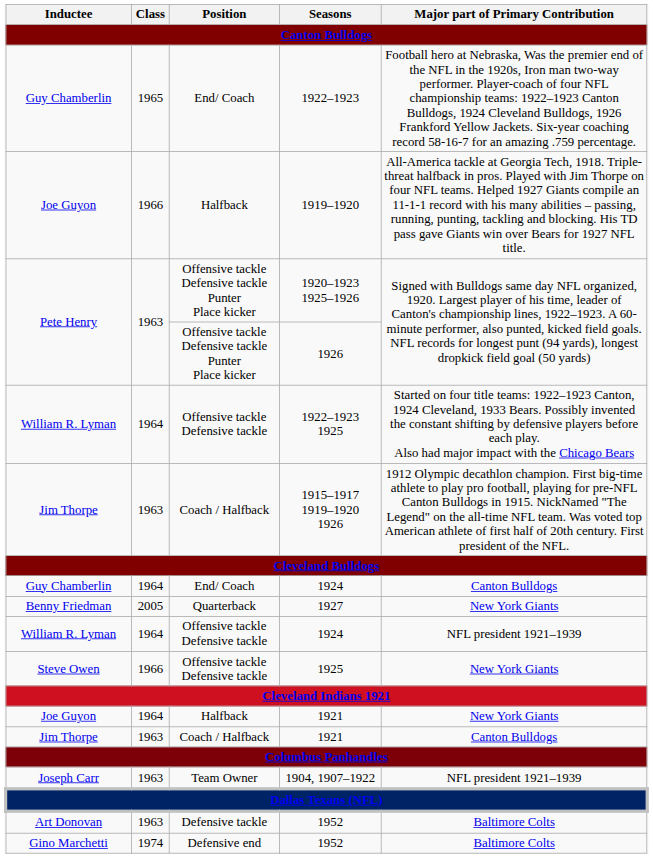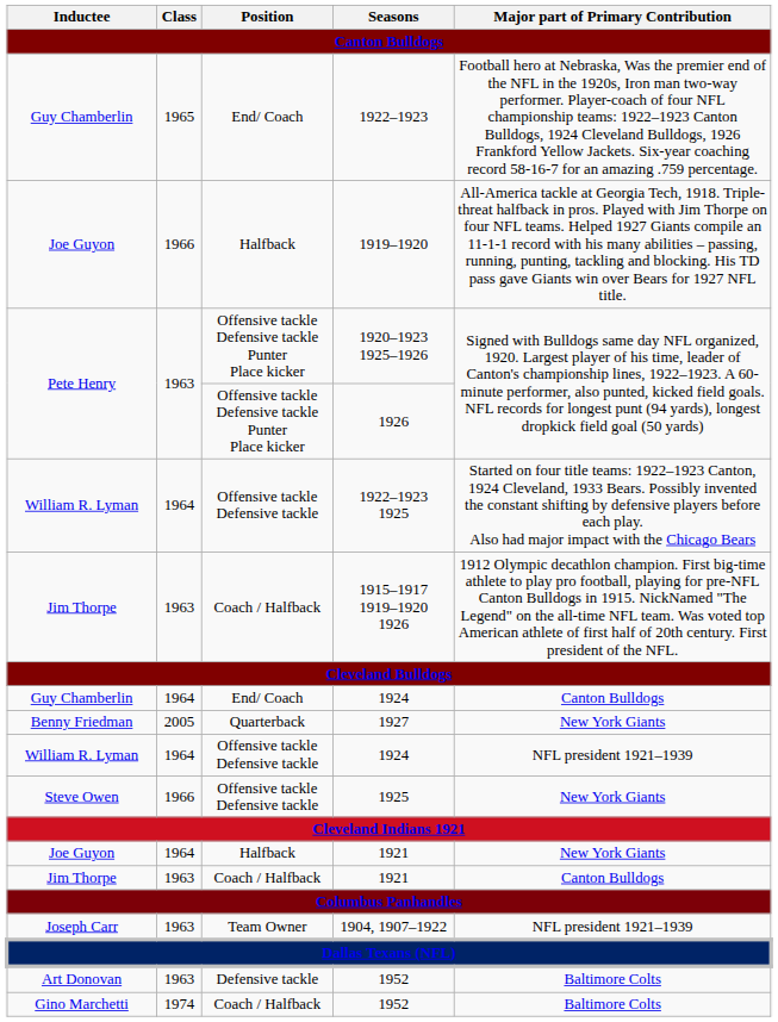 <table class="wikitable" style="text-align:center">
 <tr>
 <th scope="col" width="150">Inductee</th>
 <th scope="col" width="40">Class</th>
 <th scope="col" width="130">Position</th>
 <th scope="col" width="120">Seasons</th>
 <th class="unsortable" scope="col" width="325">Major part of Primary Contribution</th>
 </tr>
 <tr>
 <th colspan=5 style="background:#800000;color:white"><a href='#'><span>Canton Bulldogs</span></a></th>
 </tr>
 <tr>
 <td><a href='#'>Guy Chamberlin</a></td>
 <td>1965</td>
 <td>End/ Coach <br> </td>
 <td>1922–1923</td>
 <td> Football hero at Nebraska, Was the premier end of the NFL in the 1920s, Iron man two-way performer. Player-coach of four NFL championship teams: 1922–1923 Canton Bulldogs, 1924 Cleveland Bulldogs, 1926 Frankford Yellow Jackets. Six-year coaching record 58-16-7 for an amazing .759 percentage.</td>
 </tr>
 <tr>
 <td><a href='#'>Joe Guyon</a></td>
 <td>1966</td>
 <td>Halfback</td>
 <td>1919–1920</td>
 <td>All-America tackle at Georgia Tech, 1918. Triple-threat halfback in pros. Played with Jim Thorpe on four NFL teams. Helped 1927 Giants compile an 11-1-1 record with his many abilities – passing, running, punting, tackling and blocking. His TD pass gave Giants win over Bears for 1927 NFL title.</td>
 </tr>
 <tr>
 <td rowspan=2><a href='#'>Pete Henry</a></td>
 <td rowspan=2>1963</td>
 <td>Offensive tackle<br> Defensive tackle<br>Punter<br>Place kicker</td>
 <td>1920–1923<br>1925–1926</td>
 <td rowspan=2>Signed with Bulldogs same day NFL organized, 1920. Largest player of his time, leader of Canton's championship lines, 1922–1923. A 60-minute performer, also punted, kicked field goals. NFL records for longest punt (94 yards), longest dropkick field goal (50 yards)</td>
 </tr>
 <tr>
 <td>Offensive tackle<br> Defensive tackle<br>Punter<br>Place kicker</td>
 <td>1926</td>
 </tr>
 <tr>
 <td><a href='#'>William R. Lyman</a></td>
 <td>1964</td>
 <td>Offensive tackle<br>Defensive tackle</td>
 <td>1922–1923<br>1925</td>
 <td> Started on four title teams: 1922–1923 Canton, 1924 Cleveland, 1933 Bears. Possibly invented the constant shifting by defensive players before each play.<br>Also had major impact with the <a href='#'>Chicago Bears</a></td>
 </tr>
 <tr>
 <td><a href='#'>Jim Thorpe</a></td>
 <td>1963</td>
 <td>Coach / Halfback</td>
 <td>1915–1917<br>1919–1920<br> 1926</td>
 <td>1912 Olympic decathlon champion. First big-time athlete to play pro football, playing for pre-NFL Canton Bulldogs in 1915. NickNamed "The Legend" on the all-time NFL team. Was voted top American athlete of first half of 20th century. First president of the NFL.</td>
 </tr>
 <tr>
 <th colspan=5 style="background:#800000;color:white"><a href='#'><span>Cleveland Bulldogs</span></a></th>
 </tr>
 <tr>
 <td><a href='#'>Guy Chamberlin</a></td>
 <td>1964</td>
 <td>End/ Coach <br> </td>
 <td>1924</td>
 <td><a href='#'>Canton Bulldogs</a></td>
 </tr>
 <tr>
 <td><a href='#'>Benny Friedman</a></td>
 <td>2005</td>
 <td>Quarterback</td>
 <td>1927</td>
 <td><a href='#'>New York Giants</a></td>
 </tr>
 <tr>
 <td><a href='#'>William R. Lyman</a></td>
 <td>1964</td>
 <td>Offensive tackle<br>Defensive tackle</td>
 <td>1924</td>
 <td>NFL president 1921–1939</td>
 </tr>
 <tr>
 <td><a href='#'>Steve Owen</a></td>
 <td>1966</td>
 <td>Offensive tackle<br>Defensive tackle</td>
 <td>1925</td>
 <td><a href='#'>New York Giants</a></td>
 </tr>
 <tr>
 <th colspan=5 style="background:#CF1020;color:white"><a href='#'><span>Cleveland Indians 1921</span></a></th>
 </tr>
 <tr>
 <td><a href='#'>Joe Guyon</a></td>
 <td>1964</td>
 <td>Halfback</td>
 <td>1921</td>
 <td><a href='#'>New York Giants</a></td>
 </tr>
 <tr>
 <td><a href='#'>Jim Thorpe</a></td>
 <td>1963</td>
 <td>Coach / Halfback</td>
 <td>1921</td>
 <td><a href='#'>Canton Bulldogs</a></td>
 </tr>
 <tr>
 <th colspan=5 style="background:#7D0008;color:white"><a href='#'><span>Columbus Panhandles</span></a></th>
 </tr>
 <tr>
 <td><a href='#'>Joseph Carr</a></td>
 <td>1963</td>
 <td>Team Owner</td>
 <td>1904, 1907–1922</td>
 <td>NFL president 1921–1939</td>
 </tr>
 <tr>
 <th colspan=5 style="border: 4px solid #C0C0C0;background:#002366;color:white"><a href='#'><span>Dallas Texans (NFL)</span></a></th>
 </tr>
 <tr>
 <td><a href='#'>Art Donovan</a></td>
 <td>1963</td>
 <td>Defensive tackle</td>
 <td>1952</td>
 <td><a href='#'>Baltimore Colts</a></td>
 </tr>
 <tr>
 <td><a href='#'>Gino Marchetti</a></td>
 <td>1974</td>
-<td>Defensive end</td>
+<td>Coach / Halfback</td>
 <td>1952</td>
 <td><a href='#'>Baltimore Colts</a></td>
 </tr>
 </table>
